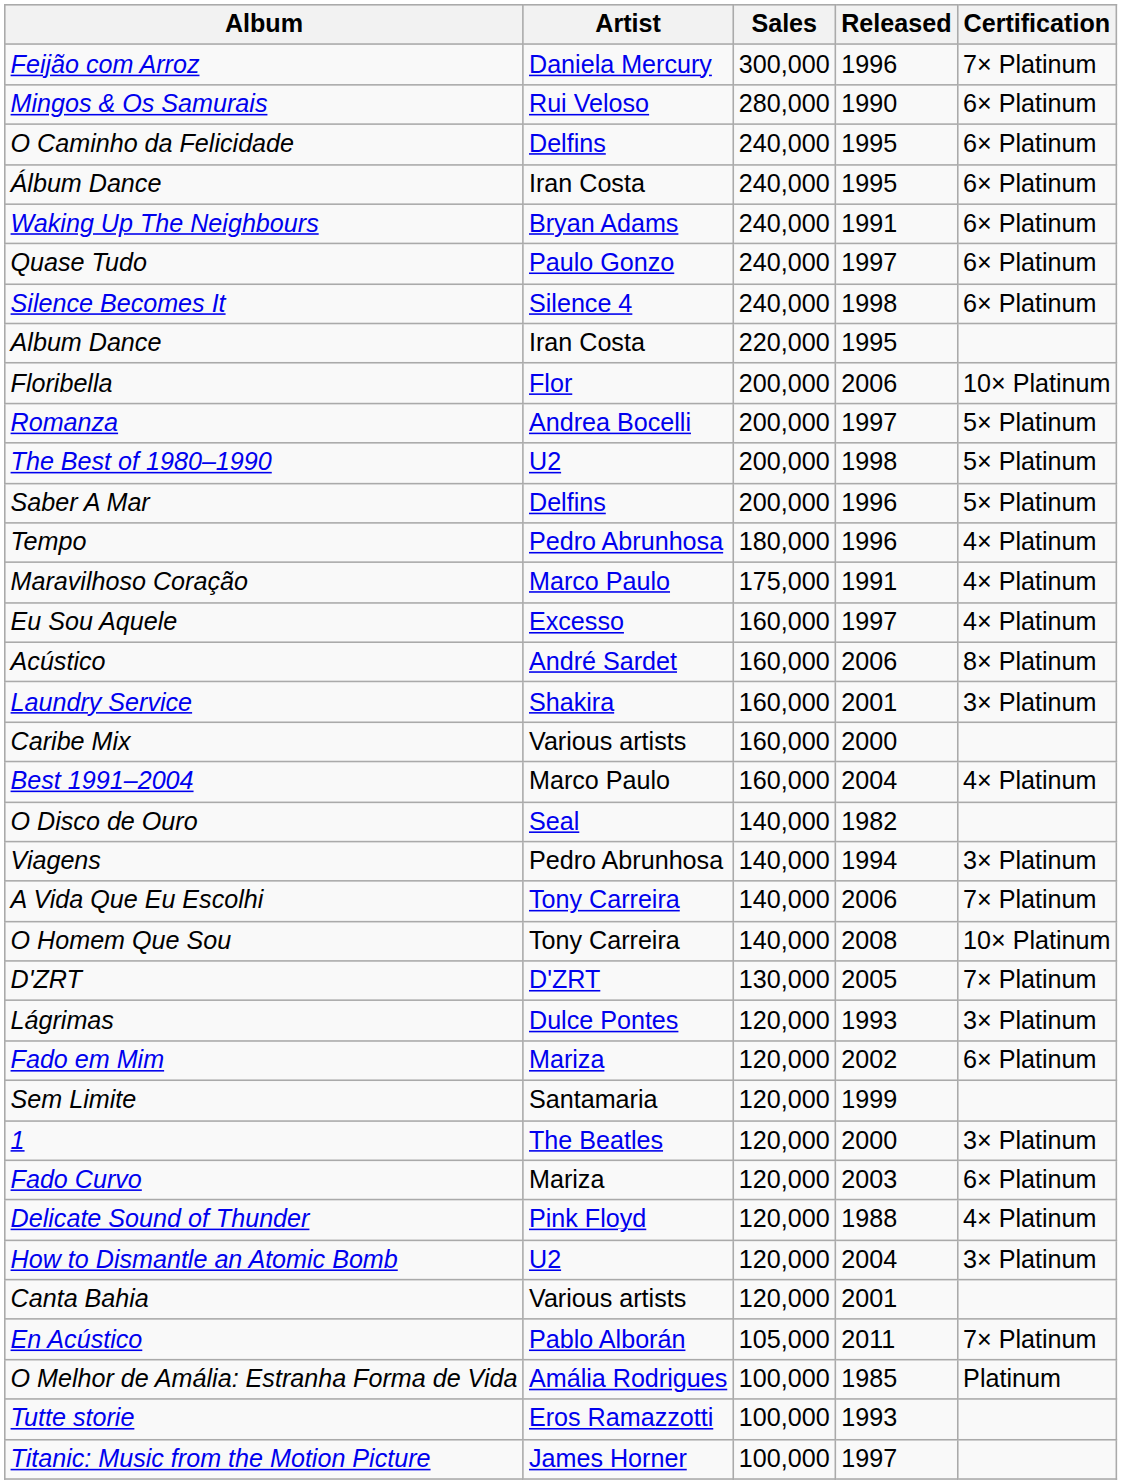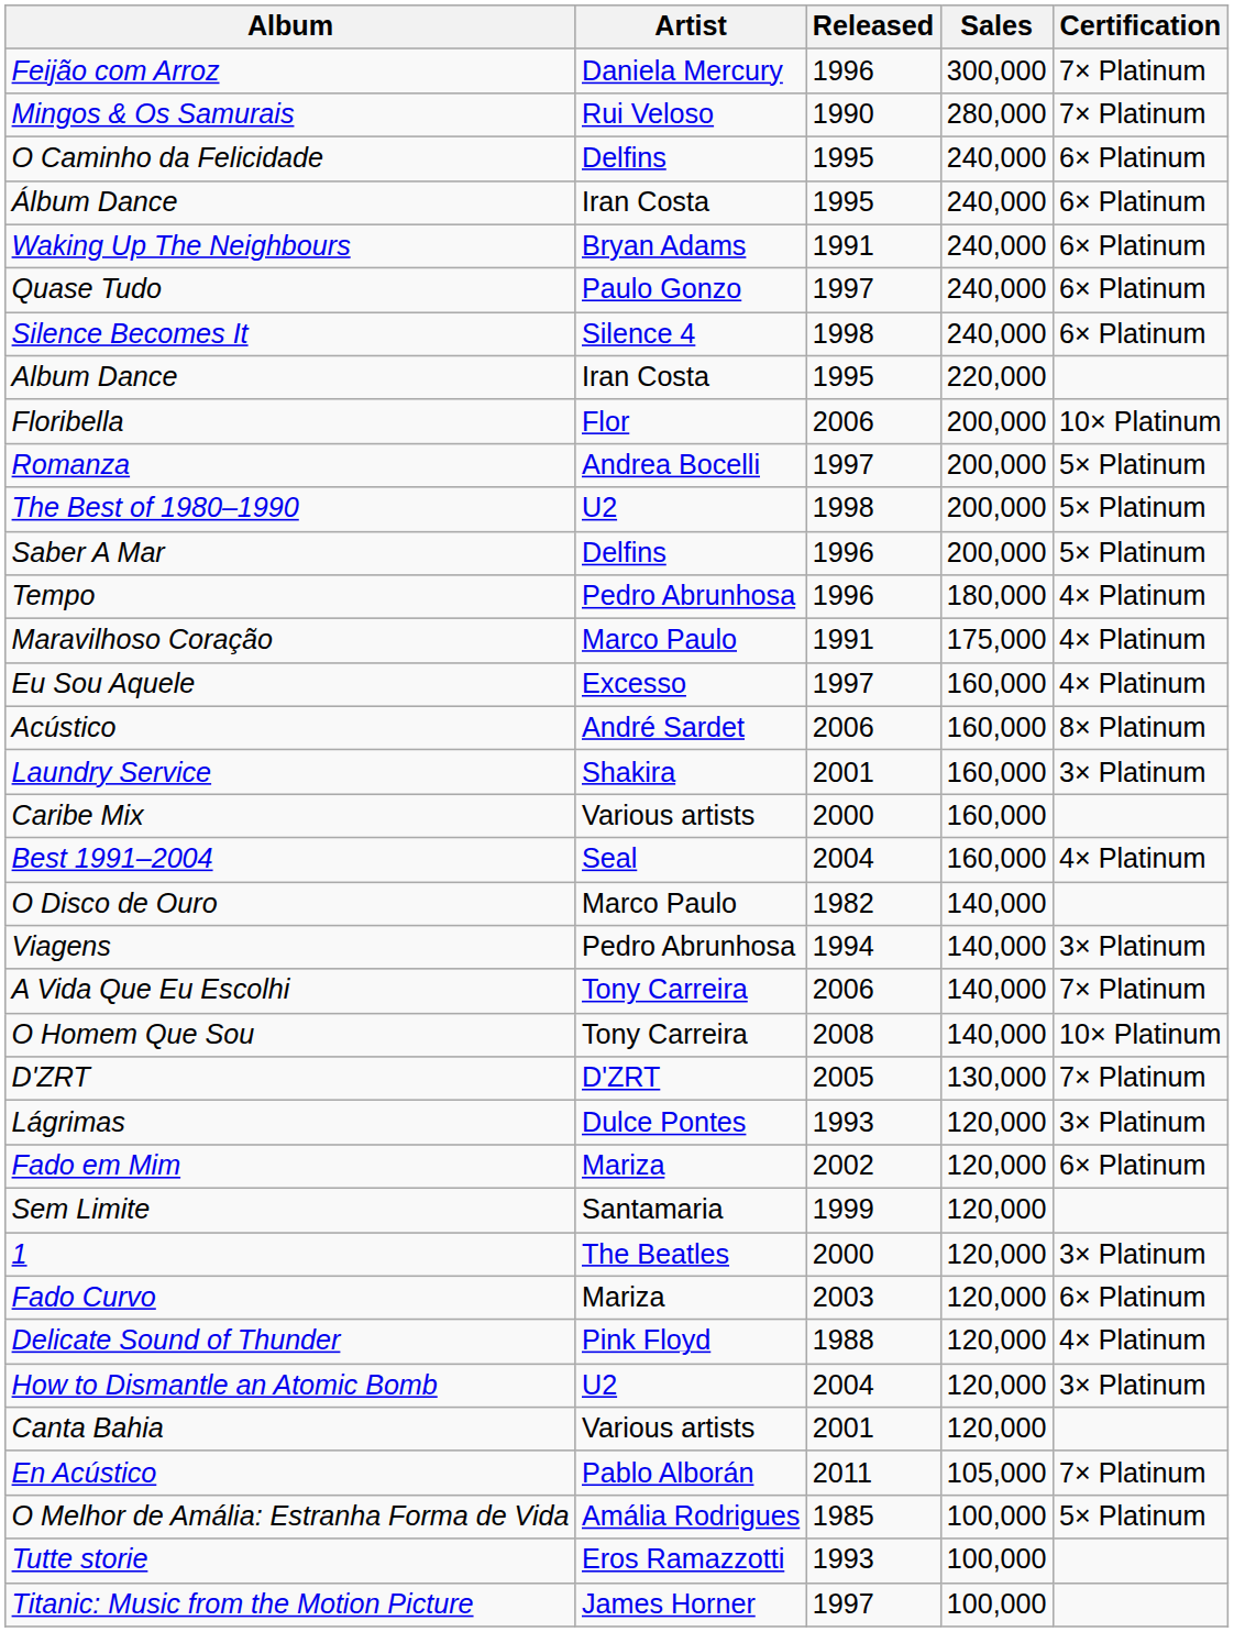 <table class="wikitable sortable">
 <tr style="background:#e8e8e8;">
 <th>Album</th>
 <th>Artist</th>
+<th>Released</th>
 <th>Sales</th>
-<th>Released</th>
 <th>Certification</th>
 </tr>
 <tr>
 <td><em><a href='#'>Feijão com Arroz</a></em></td>
 <td><a href='#'>Daniela Mercury</a></td>
+<td>1996</td>
 <td>300,000</td>
-<td>1996</td>
 <td>7× Platinum</td>
 </tr>
 <tr>
 <td><em><a href='#'>Mingos & Os Samurais</a></em></td>
 <td><a href='#'>Rui Veloso</a></td>
+<td>1990</td>
 <td>280,000</td>
-<td>1990</td>
-<td>6× Platinum</td>
+<td>7× Platinum</td>
 </tr>
 <tr>
 <td><em>O Caminho da Felicidade</em></td>
 <td><a href='#'>Delfins</a></td>
+<td>1995</td>
 <td>240,000</td>
-<td>1995</td>
 <td>6× Platinum</td>
 </tr>
 <tr>
 <td><em>Álbum Dance</em></td>
 <td>Iran Costa</td>
+<td>1995</td>
 <td>240,000</td>
-<td>1995</td>
 <td>6× Platinum</td>
 </tr>
 <tr>
 <td><em><a href='#'>Waking Up The Neighbours</a></em></td>
 <td><a href='#'>Bryan Adams</a></td>
+<td>1991</td>
 <td>240,000</td>
-<td>1991</td>
 <td>6× Platinum</td>
 </tr>
 <tr>
 <td><em>Quase Tudo</em></td>
 <td><a href='#'>Paulo Gonzo</a></td>
+<td>1997</td>
 <td>240,000</td>
-<td>1997</td>
 <td>6× Platinum</td>
 </tr>
 <tr>
 <td><em><a href='#'>Silence Becomes It</a></em></td>
 <td><a href='#'>Silence 4</a></td>
+<td>1998</td>
 <td>240,000</td>
-<td>1998</td>
 <td>6× Platinum</td>
 </tr>
 <tr>
 <td><em>Album Dance</em></td>
 <td>Iran Costa</td>
+<td>1995</td>
 <td>220,000</td>
-<td>1995</td>
 <td></td>
 </tr>
 <tr>
 <td><em>Floribella</em></td>
 <td><a href='#'>Flor</a></td>
+<td>2006</td>
 <td>200,000</td>
-<td>2006</td>
 <td>10× Platinum</td>
 </tr>
 <tr>
 <td><em><a href='#'>Romanza</a></em></td>
 <td><a href='#'>Andrea Bocelli</a></td>
+<td>1997</td>
 <td>200,000</td>
-<td>1997</td>
 <td>5× Platinum</td>
 </tr>
 <tr>
 <td><em><a href='#'>The Best of 1980–1990</a></em></td>
 <td><a href='#'>U2</a></td>
+<td>1998</td>
 <td>200,000</td>
-<td>1998</td>
 <td>5× Platinum</td>
 </tr>
 <tr>
 <td><em>Saber A Mar</em></td>
 <td><a href='#'>Delfins</a></td>
+<td>1996</td>
 <td>200,000</td>
-<td>1996</td>
 <td>5× Platinum</td>
 </tr>
 <tr>
 <td><em>Tempo</em></td>
 <td><a href='#'>Pedro Abrunhosa</a></td>
+<td>1996</td>
 <td>180,000</td>
-<td>1996</td>
 <td>4× Platinum</td>
 </tr>
 <tr>
 <td><em>Maravilhoso Coração</em></td>
 <td><a href='#'>Marco Paulo</a></td>
+<td>1991</td>
 <td>175,000</td>
-<td>1991</td>
 <td>4× Platinum</td>
 </tr>
 <tr>
 <td><em>Eu Sou Aquele</em></td>
 <td><a href='#'>Excesso</a></td>
+<td>1997</td>
 <td>160,000</td>
-<td>1997</td>
 <td>4× Platinum</td>
 </tr>
 <tr>
 <td><em>Acústico</em></td>
 <td><a href='#'>André Sardet</a></td>
+<td>2006</td>
 <td>160,000</td>
-<td>2006</td>
 <td>8× Platinum</td>
 </tr>
 <tr>
 <td><em><a href='#'>Laundry Service</a></em></td>
 <td><a href='#'>Shakira</a></td>
+<td>2001</td>
 <td>160,000</td>
-<td>2001</td>
 <td>3× Platinum</td>
 </tr>
 <tr>
 <td><em>Caribe Mix</em></td>
 <td>Various artists</td>
+<td>2000</td>
 <td>160,000</td>
-<td>2000</td>
 <td></td>
 </tr>
 <tr>
 <td><em><a href='#'>Best 1991–2004</a></em></td>
-<td>Marco Paulo</td>
+<td><a href='#'> Seal</a></td>
+<td>2004</td>
 <td>160,000</td>
-<td>2004</td>
 <td>4× Platinum</td>
 </tr>
 <tr>
 <td><em>O Disco de Ouro</em></td>
-<td><a href='#'> Seal</a></td>
+<td>Marco Paulo</td>
+<td>1982</td>
 <td>140,000</td>
-<td>1982</td>
 <td></td>
 </tr>
 <tr>
 <td><em>Viagens</em></td>
 <td>Pedro Abrunhosa</td>
+<td>1994</td>
 <td>140,000</td>
-<td>1994</td>
 <td>3× Platinum</td>
 </tr>
 <tr>
 <td><em>A Vida Que Eu Escolhi</em></td>
 <td><a href='#'>Tony Carreira</a></td>
+<td>2006</td>
 <td>140,000</td>
-<td>2006</td>
 <td>7× Platinum</td>
 </tr>
 <tr>
 <td><em>O Homem Que Sou</em></td>
 <td>Tony Carreira</td>
+<td>2008</td>
 <td>140,000</td>
-<td>2008</td>
 <td>10× Platinum</td>
 </tr>
 <tr>
 <td><em>D'ZRT</em></td>
 <td><a href='#'>D'ZRT</a></td>
+<td>2005</td>
 <td>130,000</td>
-<td>2005</td>
 <td>7× Platinum</td>
 </tr>
 <tr>
 <td><em>Lágrimas</em></td>
 <td><a href='#'>Dulce Pontes</a></td>
+<td>1993</td>
 <td>120,000</td>
-<td>1993</td>
 <td>3× Platinum</td>
 </tr>
 <tr>
 <td><em><a href='#'>Fado em Mim</a></em></td>
 <td><a href='#'>Mariza</a></td>
+<td>2002</td>
 <td>120,000</td>
-<td>2002</td>
 <td>6× Platinum</td>
 </tr>
 <tr>
 <td><em>Sem Limite</em></td>
 <td>Santamaria</td>
+<td>1999</td>
 <td>120,000</td>
-<td>1999</td>
 <td></td>
 </tr>
 <tr>
 <td><a href='#'><em>1</em></a></td>
 <td><a href='#'>The Beatles</a></td>
+<td>2000</td>
 <td>120,000</td>
-<td>2000</td>
 <td>3× Platinum</td>
 </tr>
 <tr>
 <td><em><a href='#'>Fado Curvo</a></em></td>
 <td>Mariza</td>
+<td>2003</td>
 <td>120,000</td>
-<td>2003</td>
 <td>6× Platinum</td>
 </tr>
 <tr>
 <td><em><a href='#'>Delicate Sound of Thunder</a></em></td>
 <td><a href='#'>Pink Floyd</a></td>
+<td>1988</td>
 <td>120,000</td>
-<td>1988</td>
 <td>4× Platinum</td>
 </tr>
 <tr>
 <td><em><a href='#'>How to Dismantle an Atomic Bomb</a></em></td>
 <td><a href='#'>U2</a></td>
+<td>2004</td>
 <td>120,000</td>
-<td>2004</td>
 <td>3× Platinum</td>
 </tr>
 <tr>
 <td><em>Canta Bahia</em></td>
 <td>Various artists</td>
+<td>2001</td>
 <td>120,000</td>
-<td>2001</td>
 <td></td>
 </tr>
 <tr>
 <td><em><a href='#'>En Acústico</a></em></td>
 <td><a href='#'>Pablo Alborán</a></td>
+<td>2011</td>
 <td>105,000</td>
-<td>2011</td>
 <td>7× Platinum</td>
 </tr>
 <tr>
 <td><em>O Melhor de Amália: Estranha Forma de Vida</em></td>
 <td><a href='#'>Amália Rodrigues</a></td>
+<td>1985</td>
 <td>100,000</td>
-<td>1985</td>
-<td>Platinum</td>
+<td>5× Platinum</td>
 </tr>
 <tr>
 <td><em><a href='#'>Tutte storie</a></em></td>
 <td><a href='#'>Eros Ramazzotti</a></td>
+<td>1993</td>
 <td>100,000</td>
-<td>1993</td>
 <td></td>
 </tr>
 <tr>
 <td><em><a href='#'>Titanic: Music from the Motion Picture</a></em></td>
 <td><a href='#'>James Horner</a></td>
+<td>1997</td>
 <td>100,000</td>
-<td>1997</td>
 <td></td>
 </tr>
 </table>
